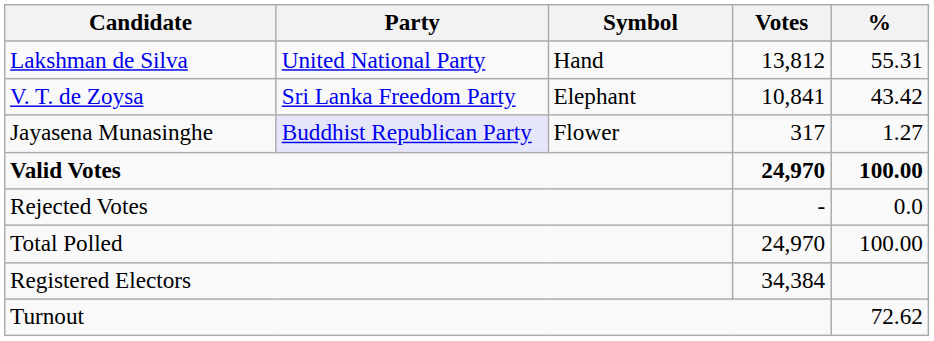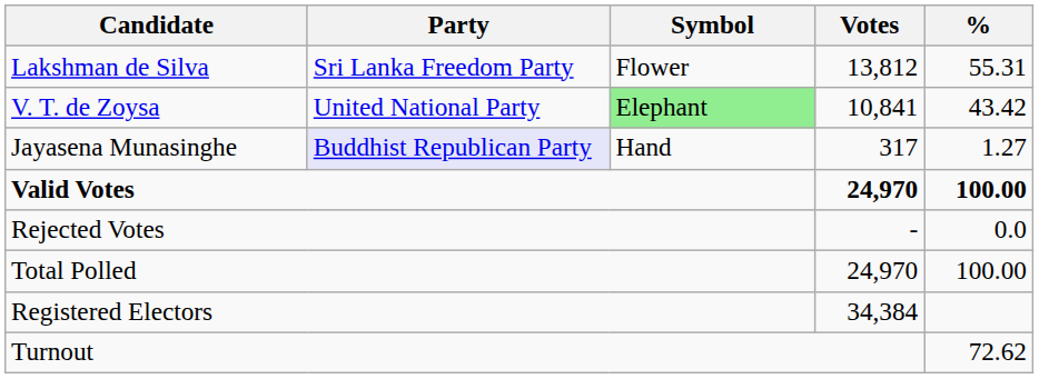 <table class="wikitable" border="1" style="text-align:right;">
 <tr>
 <th align=left width="180">Candidate</th>
 <th align=left width="180">Party</th>
 <th align=left width="120">Symbol</th>
 <th align=left width="60">Votes</th>
 <th align=left width="60">%</th>
 </tr>
 <tr>
 <td align=left><a href='#'>Lakshman de Silva</a></td>
-<td align=left><a href='#'>United National Party</a></td>
-<td align=left>Hand</td>
+<td align=left><a href='#'>Sri Lanka Freedom Party</a></td>
+<td align=left>Flower</td>
 <td align=right>13,812</td>
 <td align=right>55.31</td>
 </tr>
 <tr>
 <td align=left><a href='#'>V. T. de Zoysa</a></td>
-<td align=left><a href='#'>Sri Lanka Freedom Party</a></td>
-<td align=left>Elephant</td>
+<td align=left><a href='#'>United National Party</a></td>
+<td align=left style="background: lightgreen;">Elephant</td>
 <td align=right>10,841</td>
 <td align=right>43.42</td>
 </tr>
 <tr>
 <td align=left>Jayasena Munasinghe</td>
 <td align=left style="background: lavender;"><a href='#'>Buddhist Republican Party</a></td>
-<td align=left>Flower</td>
+<td align=left>Hand</td>
 <td align=right>317</td>
 <td align=right>1.27</td>
 </tr>
 <tr>
 <td align=left colspan=3><strong>Valid Votes</strong></td>
 <td align=right><strong>24,970</strong></td>
 <td align=right><strong>100.00</strong></td>
 </tr>
 <tr>
 <td align=left colspan=3>Rejected Votes</td>
 <td align=right>-</td>
 <td align=right>0.0</td>
 </tr>
 <tr>
 <td align=left colspan=3>Total Polled</td>
 <td align=right>24,970</td>
 <td align=right>100.00</td>
 </tr>
 <tr>
 <td align=left colspan=3>Registered Electors</td>
 <td align=right>34,384</td>
 <td></td>
 </tr>
 <tr>
 <td align=left colspan=4>Turnout</td>
 <td align=right>72.62</td>
 </tr>
 </table>
